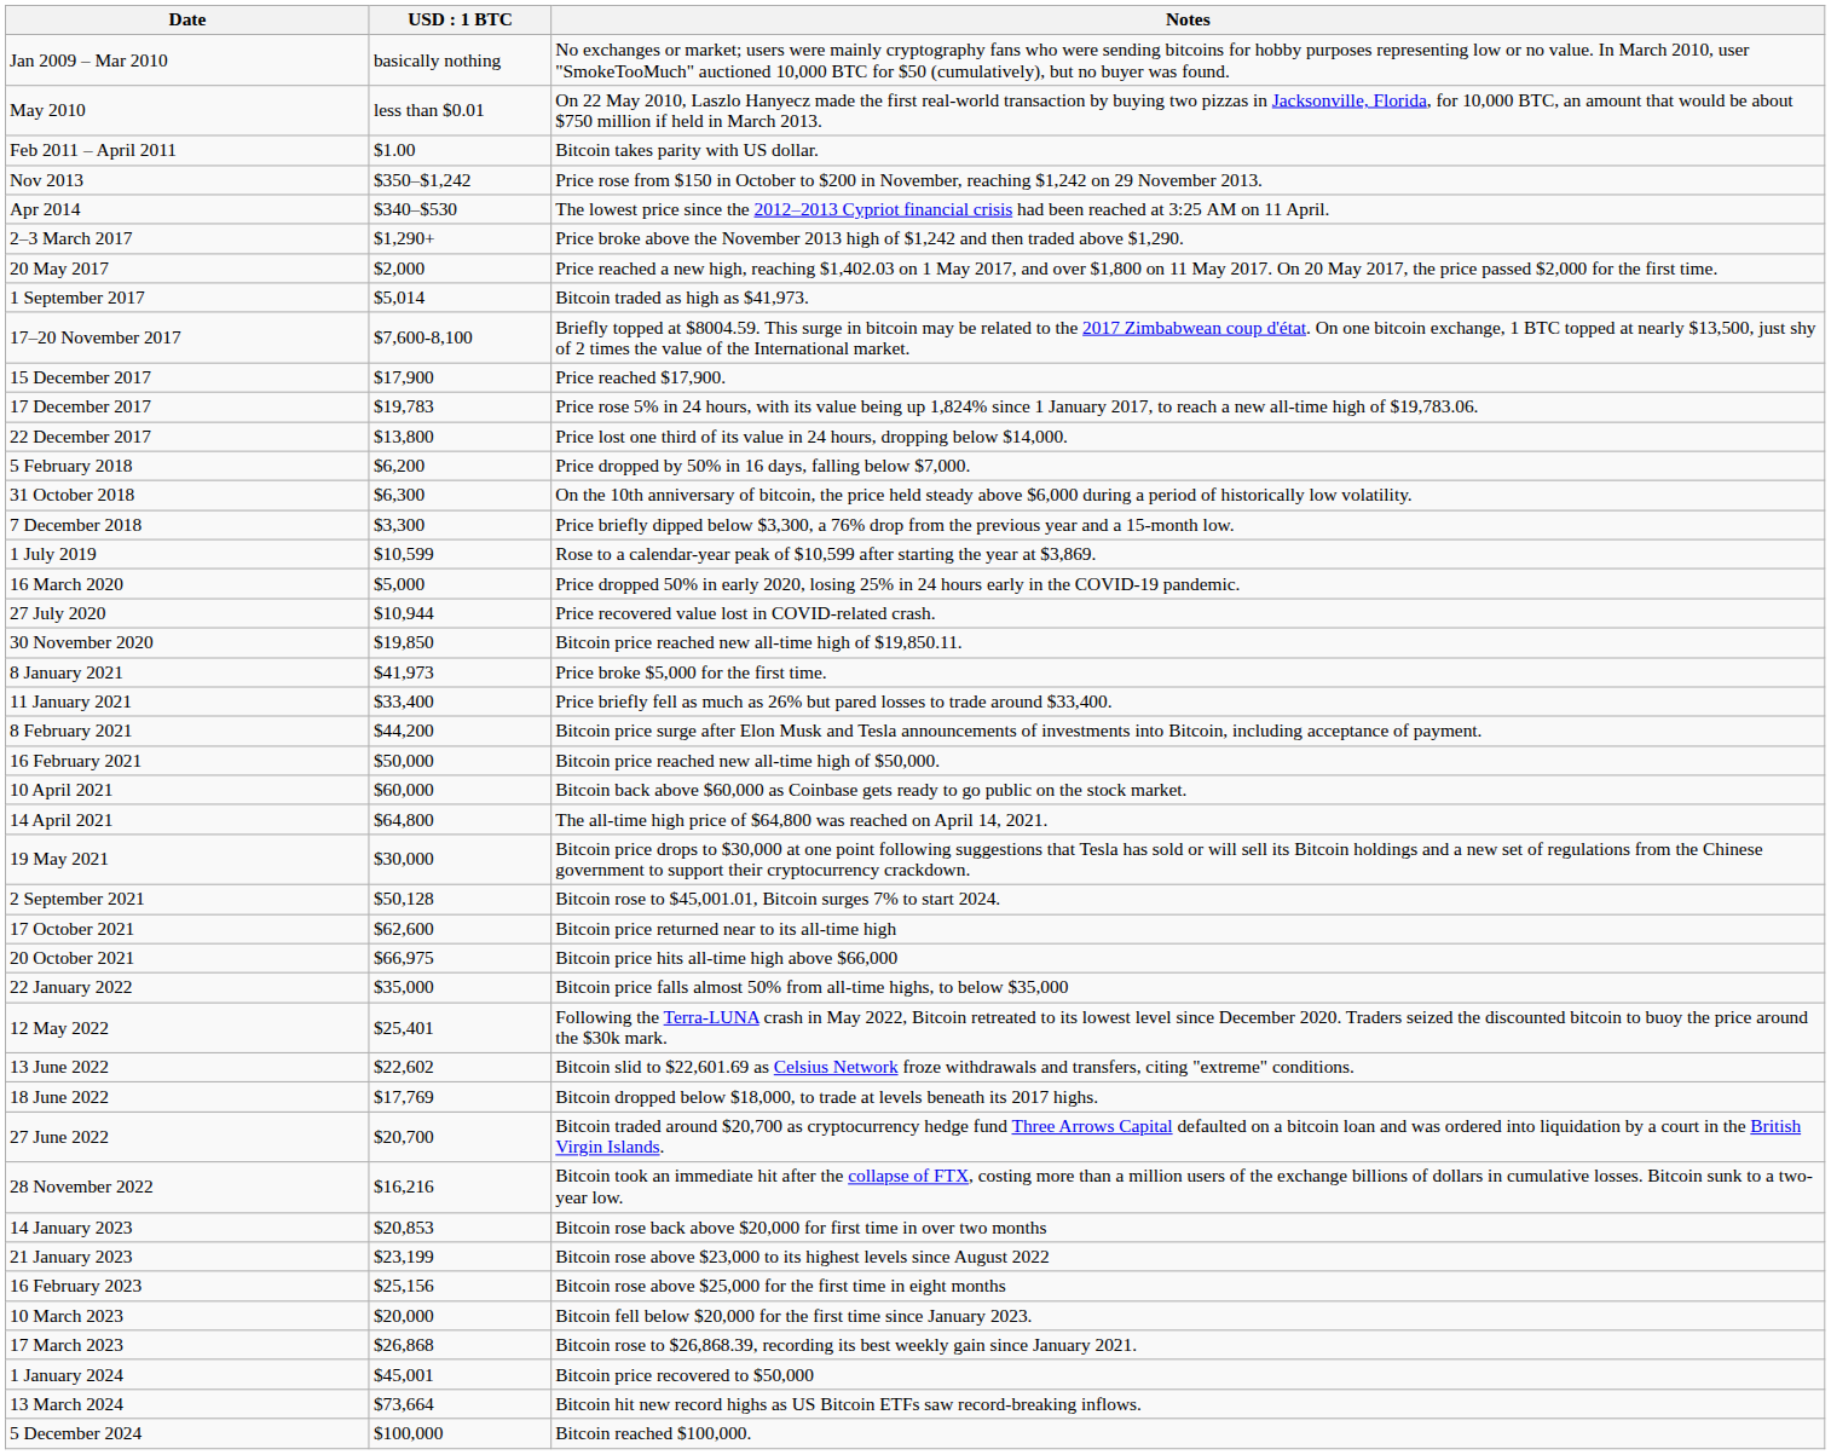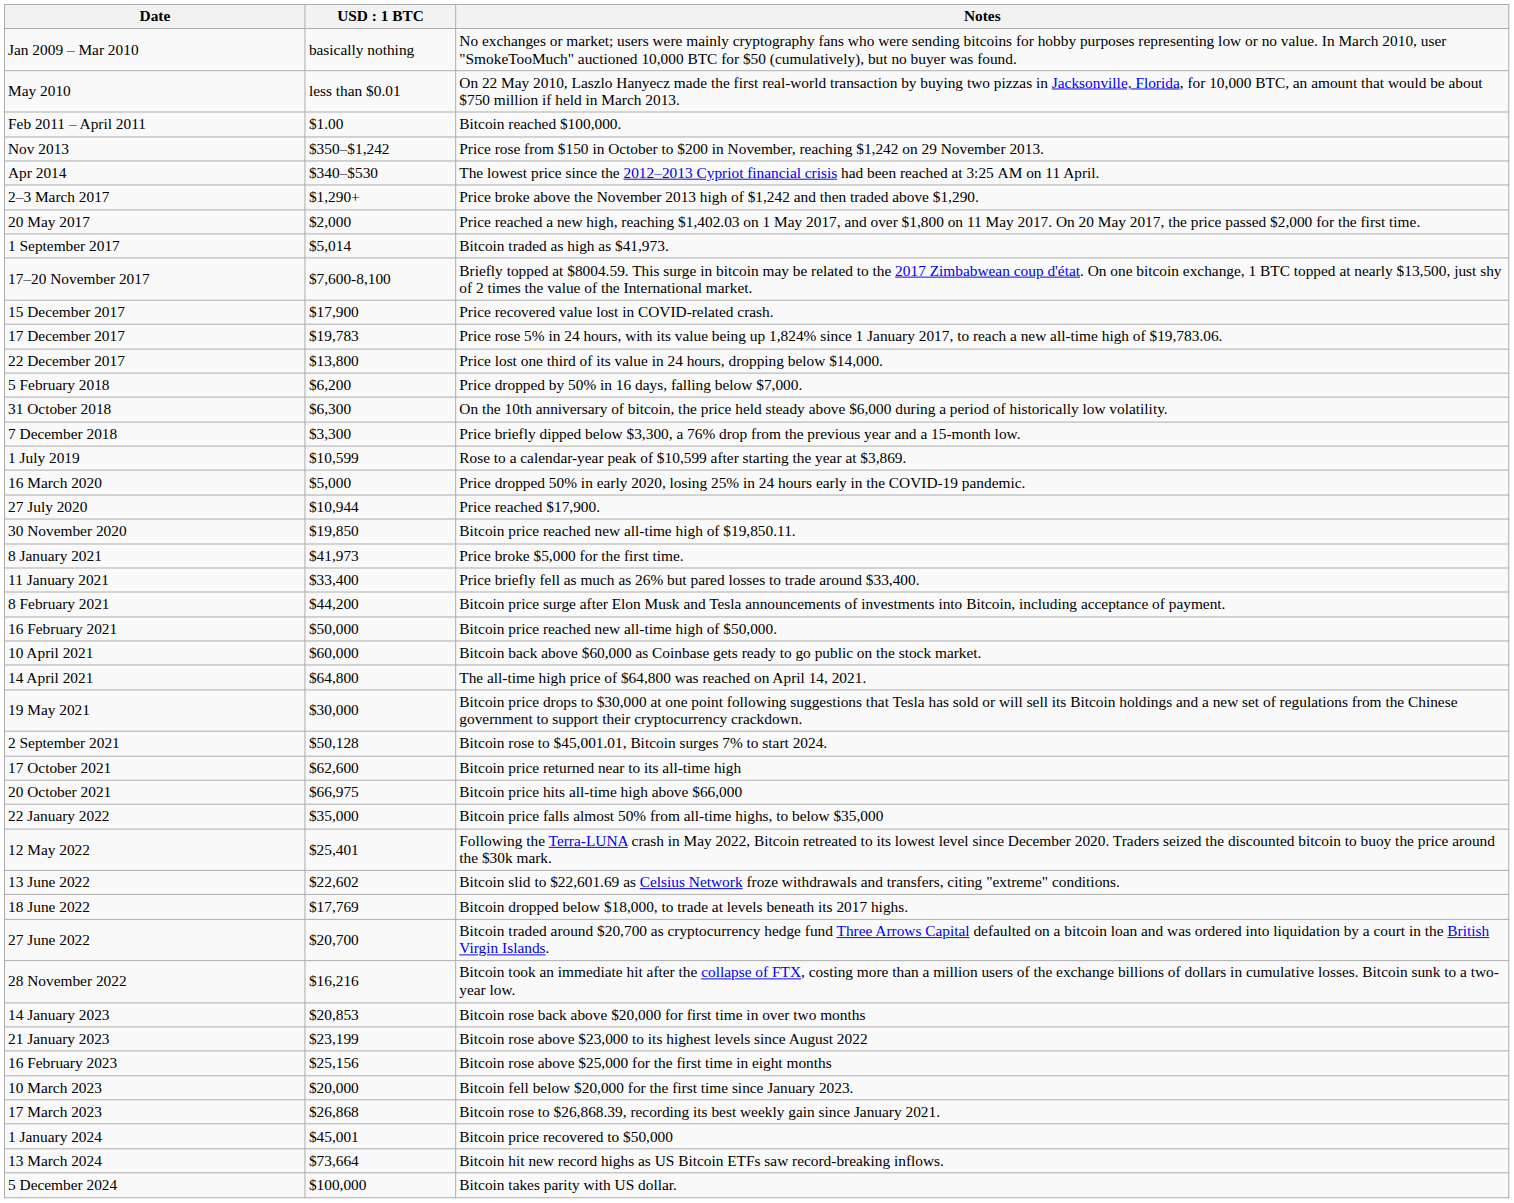 <table class="wikitable sortable">
 <tr>
 <th width=20%>Date</th>
 <th width=10%>USD : 1 BTC</th>
 <th class="unsortable">Notes</th>
 </tr>
 <tr>
 <td data-sort-value="2009-01">Jan 2009 – Mar 2010</td>
 <td data-sort-value="0.000001">basically nothing</td>
 <td>No exchanges or market; users were mainly cryptography fans who were sending bitcoins for hobby purposes representing low or no value. In March 2010, user "SmokeTooMuch" auctioned 10,000 BTC for $50 (cumulatively), but no buyer was found.</td>
 </tr>
 <tr>
 <td data-sort-value="2010-02">May 2010</td>
 <td data-sort-value="0.001">less than $0.01</td>
 <td>On 22 May 2010, Laszlo Hanyecz made the first real-world transaction by buying two pizzas in <a href='#'>Jacksonville, Florida</a>, for 10,000 BTC, an amount that would be about $750 million if held in March 2013.</td>
 </tr>
 <tr>
 <td data-sort-value="2011-02">Feb 2011 – April 2011</td>
 <td data-sort-value="1.00">$1.00</td>
-<td>Bitcoin takes parity with US dollar.</td>
+<td>Bitcoin reached $100,000.</td>
 </tr>
 <tr>
 <td data-sort-value="2013-11">Nov 2013</td>
 <td data-sort-value="350">$350–$1,242</td>
 <td>Price rose from $150 in October to $200 in November, reaching $1,242 on 29 November 2013.</td>
 </tr>
 <tr>
 <td data-sort-value="2014-04">Apr 2014</td>
 <td data-sort-value="340">$340–$530</td>
 <td>The lowest price since the <a href='#'>2012–2013 Cypriot financial crisis</a> had been reached at 3:25 AM on 11 April.</td>
 </tr>
 <tr>
 <td data-sort-value="2017-03">2–3 March 2017</td>
 <td data-sort-value="1290">$1,290+ </td>
 <td>Price broke above the November 2013 high of $1,242 and then traded above $1,290.</td>
 </tr>
 <tr>
 <td data-sort-value="2017-05">20 May 2017</td>
 <td data-sort-value="2000">$2,000 </td>
 <td>Price reached a new high, reaching $1,402.03 on 1 May 2017, and over $1,800 on 11 May 2017. On 20 May 2017, the price passed $2,000 for the first time.</td>
 </tr>
 <tr>
 <td data-sort-value="2017-09-01">1 September 2017</td>
 <td data-sort-value="5013.91">$5,014</td>
 <td>Bitcoin traded as high as $41,973.</td>
 </tr>
 <tr>
 <td data-sort-value="2017-11-17">17–20 November 2017</td>
 <td data-sort-value="7600">$7,600-8,100 </td>
 <td>Briefly topped at $8004.59. This surge in bitcoin may be related to the <a href='#'>2017 Zimbabwean coup d'état</a>. On one bitcoin exchange, 1 BTC topped at nearly $13,500, just shy of 2 times the value of the International market.</td>
 </tr>
 <tr>
 <td data-sort-value="2017-12-15">15 December 2017</td>
 <td data-sort-value="17900">$17,900 </td>
-<td>Price reached $17,900.</td>
+<td>Price recovered value lost in COVID-related crash.</td>
 </tr>
 <tr>
 <td data-sort-value="2017-12-17">17 December 2017</td>
 <td data-sort-value="19783.06">$19,783 </td>
 <td>Price rose 5% in 24 hours, with its value being up 1,824% since 1 January 2017, to reach a new all-time high of $19,783.06.</td>
 </tr>
 <tr>
 <td data-sort-value="2017-12-22">22 December 2017</td>
 <td data-sort-value="13800">$13,800 </td>
 <td>Price lost one third of its value in 24 hours, dropping below $14,000.</td>
 </tr>
 <tr>
 <td data-sort-value="2018-02-05">5 February 2018</td>
 <td data-sort-value="6200">$6,200 </td>
 <td>Price dropped by 50% in 16 days, falling below $7,000.</td>
 </tr>
 <tr>
 <td data-sort-value="2018-10-31">31 October 2018</td>
 <td data-sort-value="6300">$6,300 </td>
 <td>On the 10th anniversary of bitcoin, the price held steady above $6,000 during a period of historically low volatility.</td>
 </tr>
 <tr>
 <td data-sort-value="2018-12-7">7 December 2018</td>
 <td data-sort-value="3300">$3,300 </td>
 <td>Price briefly dipped below $3,300, a 76% drop from the previous year and a 15-month low.</td>
 </tr>
 <tr>
 <td>1 July 2019</td>
 <td>$10,599 </td>
 <td>Rose to a calendar-year peak of $10,599 after starting the year at $3,869.</td>
 </tr>
 <tr>
 <td data-sort-value="2020-03-16">16 March 2020</td>
 <td data-sort-value="5000">$5,000 </td>
 <td>Price dropped 50% in early 2020, losing 25% in 24 hours early in the COVID-19 pandemic.</td>
 </tr>
 <tr>
 <td data-sort-value="2020-27-7">27 July 2020</td>
 <td data-sort-value="10944">$10,944 </td>
-<td>Price recovered value lost in COVID-related crash.</td>
+<td>Price reached $17,900.</td>
 </tr>
 <tr>
 <td data-sort-value="2020-30-11">30 November 2020</td>
 <td data-sort-value="19850.11">$19,850 </td>
 <td>Bitcoin price reached new all-time high of $19,850.11.</td>
 </tr>
 <tr>
 <td>8 January 2021</td>
 <td>$41,973 </td>
 <td>Price broke $5,000 for the first time.</td>
 </tr>
 <tr>
 <td data-sort-value="2021-01-11">11 January 2021</td>
 <td data-sort-value="33,400">$33,400 </td>
 <td>Price briefly fell as much as 26% but pared losses to trade around $33,400.</td>
 </tr>
 <tr>
 <td>8 February 2021</td>
 <td>$44,200 </td>
 <td>Bitcoin price surge after Elon Musk and Tesla announcements of investments into Bitcoin, including acceptance of payment.</td>
 </tr>
 <tr>
 <td>16 February 2021</td>
 <td>$50,000 </td>
 <td>Bitcoin price reached new all-time high of $50,000.</td>
 </tr>
 <tr>
 <td>10 April 2021</td>
 <td>$60,000 </td>
 <td>Bitcoin back above $60,000 as Coinbase gets ready to go public on the stock market.</td>
 </tr>
 <tr>
 <td>14 April 2021</td>
 <td>$64,800 </td>
 <td>The all-time high price of $64,800 was reached on April 14, 2021.</td>
 </tr>
 <tr>
 <td>19 May 2021</td>
 <td>$30,000 </td>
 <td>Bitcoin price drops to $30,000 at one point following suggestions that Tesla has sold or will sell its Bitcoin holdings and a new set of regulations from the Chinese government to support their cryptocurrency crackdown.</td>
 </tr>
 <tr>
 <td>2 September 2021</td>
 <td>$50,128 </td>
 <td>Bitcoin rose to $45,001.01, Bitcoin surges 7% to start 2024.</td>
 </tr>
 <tr>
 <td>17 October 2021</td>
 <td>$62,600 </td>
 <td>Bitcoin price returned near to its all-time high</td>
 </tr>
 <tr>
 <td>20 October 2021</td>
 <td>$66,975 </td>
 <td>Bitcoin price hits all-time high above $66,000</td>
 </tr>
 <tr>
 <td>22 January 2022</td>
 <td>$35,000 </td>
 <td>Bitcoin price falls almost 50% from all-time highs, to below $35,000</td>
 </tr>
 <tr>
 <td>12 May 2022</td>
 <td>$25,401 </td>
 <td>Following the <a href='#'>Terra-LUNA</a> crash in May 2022, Bitcoin retreated to its lowest level since December 2020. Traders seized the discounted bitcoin to buoy the price around the $30k mark.</td>
 </tr>
 <tr>
 <td>13 June 2022</td>
 <td>$22,602 </td>
 <td>Bitcoin slid to $22,601.69 as <a href='#'>Celsius Network</a> froze withdrawals and transfers, citing "extreme" conditions.</td>
 </tr>
 <tr>
 <td>18 June 2022</td>
 <td>$17,769 </td>
 <td>Bitcoin dropped below $18,000, to trade at levels beneath its 2017 highs.</td>
 </tr>
 <tr>
 <td>27 June 2022</td>
 <td>$20,700 </td>
 <td>Bitcoin traded around $20,700 as cryptocurrency hedge fund <a href='#'>Three Arrows Capital</a> defaulted on a bitcoin loan and was ordered into liquidation by a court in the <a href='#'>British Virgin Islands</a>.</td>
 </tr>
 <tr>
 <td>28 November 2022</td>
 <td>$16,216 </td>
 <td>Bitcoin took an immediate hit after the <a href='#'>collapse of FTX</a>, costing more than a million users of the exchange billions of dollars in cumulative losses. Bitcoin sunk to a two-year low.</td>
 </tr>
 <tr>
 <td>14 January 2023</td>
 <td>$20,853 </td>
 <td>Bitcoin rose back above $20,000 for first time in over two months</td>
 </tr>
 <tr>
 <td>21 January 2023</td>
 <td>$23,199 </td>
 <td>Bitcoin rose above $23,000 to its highest levels since August 2022</td>
 </tr>
 <tr>
 <td>16 February 2023</td>
 <td>$25,156 </td>
 <td>Bitcoin rose above $25,000 for the first time in eight months</td>
 </tr>
 <tr>
 <td>10 March 2023</td>
 <td>$20,000 </td>
 <td>Bitcoin fell below $20,000 for the first time since January 2023.</td>
 </tr>
 <tr>
 <td>17 March 2023</td>
 <td>$26,868 </td>
 <td>Bitcoin rose to $26,868.39, recording its best weekly gain since January 2021.</td>
 </tr>
 <tr>
 <td>1 January 2024</td>
 <td>$45,001 </td>
 <td>Bitcoin price recovered to $50,000</td>
 </tr>
 <tr>
 <td>13 March 2024</td>
 <td>$73,664 </td>
 <td>Bitcoin hit new record highs as US Bitcoin ETFs saw record-breaking inflows.</td>
 </tr>
 <tr>
 <td>5 December 2024</td>
 <td>$100,000 </td>
-<td>Bitcoin reached $100,000.</td>
+<td>Bitcoin takes parity with US dollar.</td>
 </tr>
 </table>
